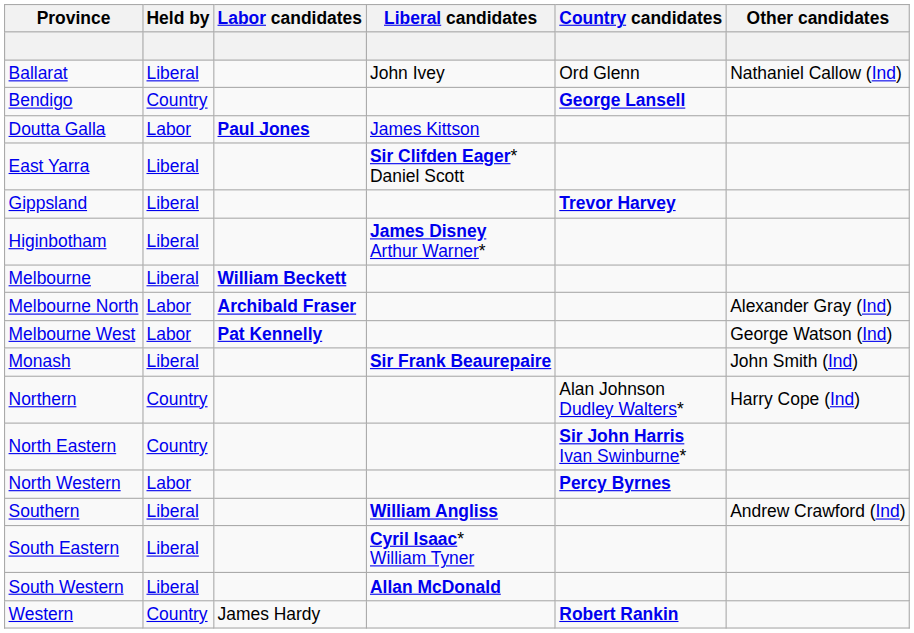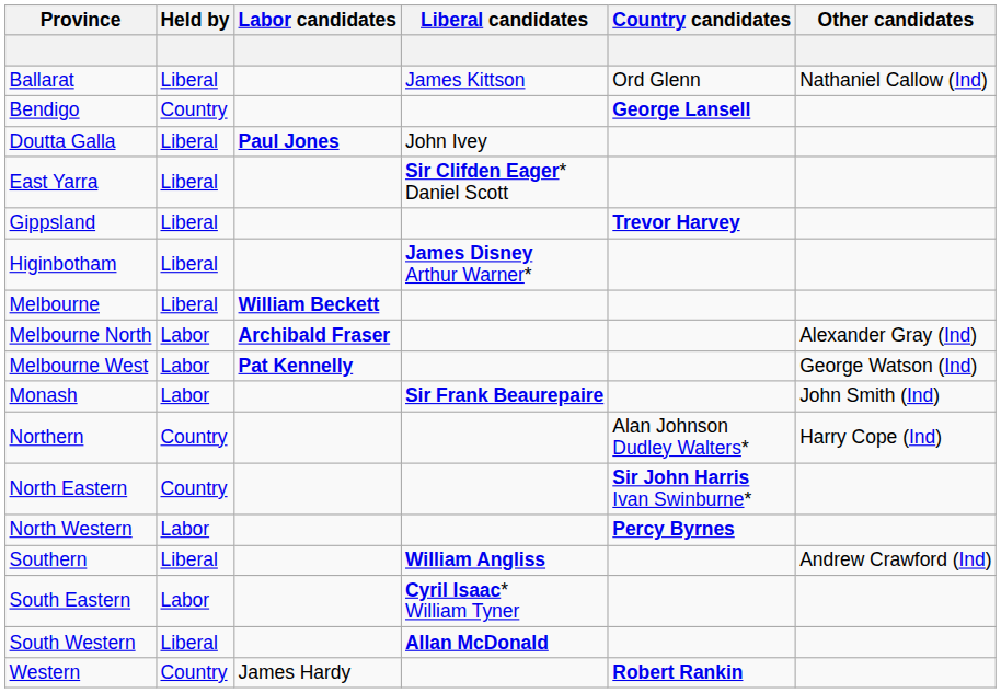 <table class="wikitable">
 <tr>
 <th>Province</th>
 <th>Held by</th>
 <th><a href='#'>Labor</a> candidates</th>
 <th><a href='#'>Liberal</a> candidates</th>
 <th><a href='#'>Country</a> candidates</th>
 <th>Other candidates</th>
 </tr>
 <tr bgcolor="#cccccc">
 <th></th>
 <th></th>
 <th></th>
 <th></th>
 <th></th>
 <th> </th>
 </tr>
 <tr>
 <td><a href='#'>Ballarat</a></td>
 <td><a href='#'>Liberal</a></td>
 <td></td>
-<td>John Ivey</td>
+<td><a href='#'>James Kittson</a></td>
 <td>Ord Glenn</td>
 <td>Nathaniel Callow (<a href='#'>Ind</a>)</td>
 </tr>
 <tr>
 <td><a href='#'>Bendigo</a></td>
 <td><a href='#'>Country</a></td>
 <td></td>
 <td></td>
 <td><strong><a href='#'>George Lansell</a></strong></td>
 <td></td>
 </tr>
 <tr>
 <td><a href='#'>Doutta Galla</a></td>
-<td><a href='#'>Labor</a></td>
+<td><a href='#'>Liberal</a></td>
 <td><strong><a href='#'>Paul Jones</a></strong></td>
-<td><a href='#'>James Kittson</a></td>
+<td>John Ivey</td>
 <td></td>
 <td></td>
 </tr>
 <tr>
 <td><a href='#'>East Yarra</a></td>
 <td><a href='#'>Liberal</a></td>
 <td></td>
 <td><strong><a href='#'>Sir Clifden Eager</a></strong>* <br> Daniel Scott</td>
 <td></td>
 <td></td>
 </tr>
 <tr>
 <td><a href='#'>Gippsland</a></td>
 <td><a href='#'>Liberal</a></td>
 <td></td>
 <td></td>
 <td><strong><a href='#'>Trevor Harvey</a></strong></td>
 <td></td>
 </tr>
 <tr>
 <td><a href='#'>Higinbotham</a></td>
 <td><a href='#'>Liberal</a></td>
 <td></td>
 <td><strong><a href='#'>James Disney</a></strong> <br> <a href='#'>Arthur Warner</a>*</td>
 <td></td>
 <td></td>
 </tr>
 <tr>
 <td><a href='#'>Melbourne</a></td>
 <td><a href='#'>Liberal</a></td>
 <td><strong><a href='#'>William Beckett</a></strong></td>
 <td></td>
 <td></td>
 <td></td>
 </tr>
 <tr>
 <td><a href='#'>Melbourne North</a></td>
 <td><a href='#'>Labor</a></td>
 <td><strong><a href='#'>Archibald Fraser</a></strong></td>
 <td></td>
 <td></td>
 <td>Alexander Gray (<a href='#'>Ind</a>)</td>
 </tr>
 <tr>
 <td><a href='#'>Melbourne West</a></td>
 <td><a href='#'>Labor</a></td>
 <td><strong><a href='#'>Pat Kennelly</a></strong></td>
 <td></td>
 <td></td>
 <td>George Watson (<a href='#'>Ind</a>)</td>
 </tr>
 <tr>
 <td><a href='#'>Monash</a></td>
-<td><a href='#'>Liberal</a></td>
+<td><a href='#'>Labor</a></td>
 <td></td>
 <td><strong><a href='#'>Sir Frank Beaurepaire</a></strong></td>
 <td></td>
 <td>John Smith (<a href='#'>Ind</a>)</td>
 </tr>
 <tr>
 <td><a href='#'>Northern</a></td>
 <td><a href='#'>Country</a></td>
 <td></td>
 <td></td>
 <td>Alan Johnson <br> <a href='#'>Dudley Walters</a>*</td>
 <td>Harry Cope (<a href='#'>Ind</a>)</td>
 </tr>
 <tr>
 <td><a href='#'>North Eastern</a></td>
 <td><a href='#'>Country</a></td>
 <td></td>
 <td></td>
 <td><strong><a href='#'>Sir John Harris</a></strong> <br> <a href='#'>Ivan Swinburne</a>*</td>
 <td></td>
 </tr>
 <tr>
 <td><a href='#'>North Western</a></td>
 <td><a href='#'>Labor</a></td>
 <td></td>
 <td></td>
 <td><strong><a href='#'>Percy Byrnes</a></strong></td>
 <td></td>
 </tr>
 <tr>
 <td><a href='#'>Southern</a></td>
 <td><a href='#'>Liberal</a></td>
 <td></td>
 <td><strong><a href='#'>William Angliss</a></strong></td>
 <td></td>
 <td>Andrew Crawford (<a href='#'>Ind</a>)</td>
 </tr>
 <tr>
 <td><a href='#'>South Eastern</a></td>
-<td><a href='#'>Liberal</a></td>
+<td><a href='#'>Labor</a></td>
 <td></td>
 <td><strong><a href='#'>Cyril Isaac</a></strong>* <br> <a href='#'>William Tyner</a></td>
 <td></td>
 <td></td>
 </tr>
 <tr>
 <td><a href='#'>South Western</a></td>
 <td><a href='#'>Liberal</a></td>
 <td></td>
 <td><strong><a href='#'>Allan McDonald</a></strong></td>
 <td></td>
 <td></td>
 </tr>
 <tr>
 <td><a href='#'>Western</a></td>
 <td><a href='#'>Country</a></td>
 <td>James Hardy</td>
 <td></td>
 <td><strong><a href='#'>Robert Rankin</a></strong></td>
 <td></td>
 </tr>
 </table>
